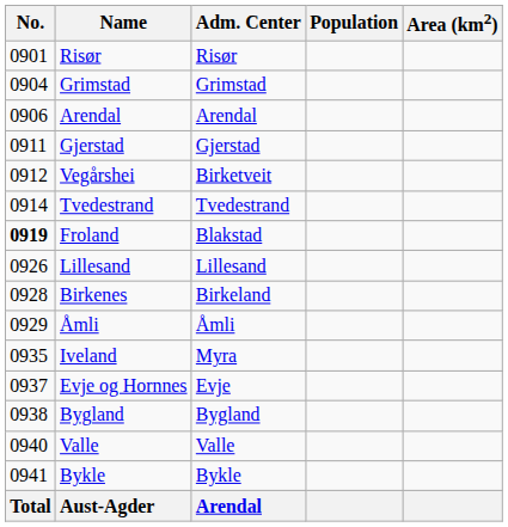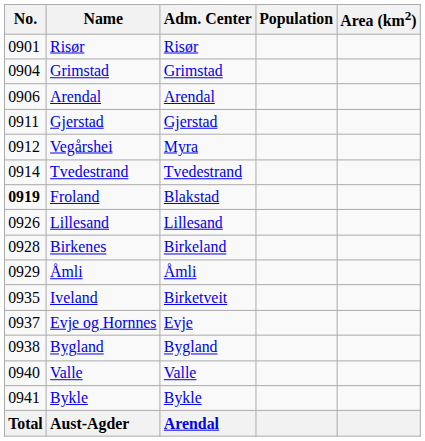 <table class="wikitable sortable">
 <tr>
 <th>No.</th>
 <th>Name</th>
 <th>Adm. Center</th>
 <th>Population</th>
 <th>Area (km<sup>2</sup>)</th>
 </tr>
 <tr>
 <td>0901</td>
 <td align="left"> <a href='#'>Risør</a></td>
 <td align="left"><a href='#'>Risør</a></td>
 <td align="right"></td>
 <td align="right"></td>
 </tr>
 <tr>
 <td>0904</td>
 <td align="left"> <a href='#'>Grimstad</a></td>
 <td align="left"><a href='#'>Grimstad</a></td>
 <td align="right"></td>
 <td align="right"></td>
 </tr>
 <tr>
 <td>0906</td>
 <td align="left"> <a href='#'>Arendal</a></td>
 <td align="left"><a href='#'>Arendal</a></td>
 <td align="right"></td>
 <td align="right"></td>
 </tr>
 <tr>
 <td>0911</td>
 <td align="left"> <a href='#'>Gjerstad</a></td>
 <td align="left"><a href='#'>Gjerstad</a></td>
 <td align="right"></td>
 <td align="right"></td>
 </tr>
 <tr>
 <td>0912</td>
 <td align="left"> <a href='#'>Vegårshei</a></td>
-<td align="left"><a href='#'>Birketveit</a></td>
+<td align="left"><a href='#'>Myra</a></td>
 <td align="right"></td>
 <td align="right"></td>
 </tr>
 <tr>
 <td>0914</td>
 <td align="left"> <a href='#'>Tvedestrand</a></td>
 <td align="left"><a href='#'>Tvedestrand</a></td>
 <td align="right"></td>
 <td align="right"></td>
 </tr>
 <tr>
 <td><strong>0919</strong></td>
 <td align="left"> <a href='#'>Froland</a></td>
 <td align="left"><a href='#'>Blakstad</a></td>
 <td align="right"></td>
 <td align="right"></td>
 </tr>
 <tr>
 <td>0926</td>
 <td align="left"> <a href='#'>Lillesand</a></td>
 <td align="left"><a href='#'>Lillesand</a></td>
 <td align="right"></td>
 <td align="right"></td>
 </tr>
 <tr>
 <td>0928</td>
 <td align="left"> <a href='#'>Birkenes</a></td>
 <td align="left"><a href='#'>Birkeland</a></td>
 <td align="right"></td>
 <td align="right"></td>
 </tr>
 <tr>
 <td>0929</td>
 <td align="left"> <a href='#'>Åmli</a></td>
 <td align="left"><a href='#'>Åmli</a></td>
 <td align="right"></td>
 <td align="right"></td>
 </tr>
 <tr>
 <td>0935</td>
 <td align="left"> <a href='#'>Iveland</a></td>
-<td align="left"><a href='#'>Myra</a></td>
+<td align="left"><a href='#'>Birketveit</a></td>
 <td align="right"></td>
 <td align="right"></td>
 </tr>
 <tr>
 <td>0937</td>
 <td align="left"> <a href='#'>Evje og Hornnes</a></td>
 <td align="left"><a href='#'>Evje</a></td>
 <td align="right"></td>
 <td align="right"></td>
 </tr>
 <tr>
 <td>0938</td>
 <td align="left"> <a href='#'>Bygland</a></td>
 <td align="left"><a href='#'>Bygland</a></td>
 <td align="right"></td>
 <td align="right"></td>
 </tr>
 <tr>
 <td>0940</td>
 <td align="left"> <a href='#'>Valle</a></td>
 <td align="left"><a href='#'>Valle</a></td>
 <td align="right"></td>
 <td align="right"></td>
 </tr>
 <tr>
 <td>0941</td>
 <td align="left"> <a href='#'>Bykle</a></td>
 <td align="left"><a href='#'>Bykle</a></td>
 <td align="right"></td>
 <td align="right"></td>
 </tr>
 <tr>
 <th style="text-align: left;"><strong>Total</strong></th>
 <th style="text-align: left;"> <strong>Aust-Agder</strong></th>
 <th style="text-align: left;"><strong><a href='#'>Arendal</a></strong></th>
 <th style="text-align: right;"><strong></strong></th>
 <th style="text-align: right;"><strong></strong></th>
 </tr>
 </table>
